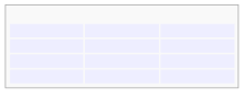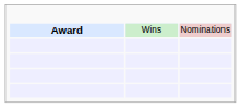 <table class="infobox" style="width: 22em; text-align: left; font-size: 78%; vertical-align: middle;">
 <tr>
 <td colspan="3" style="text-align:center;"> <br> </td>
+</tr>
+<tr style="background:#d9e8ff; text-align:center;">
+<th style="vertical-align: middle;">Award</th>
+<td style="background:#cec; font-size:8pt; width:60px;">Wins</td>
+<td style="background:#ecc; font-size:8pt; width:60px;">Nominations</td>
 </tr>
 <tr style="background:#eef;">
 <td style="text-align:center;"><br></td>
 <td></td>
 <td></td>
 </tr>
 <tr style="background:#eef;">
 <td style="text-align:center;"><br></td>
 <td></td>
 <td></td>
 </tr>
 <tr style="background:#eef;">
 <td style="text-align:center;"><br></td>
 <td></td>
 <td></td>
 </tr>
 <tr style="background:#eef;">
 <td style="text-align:center;"><br></td>
 <td></td>
 <td></td>
 </tr>
 </table>
